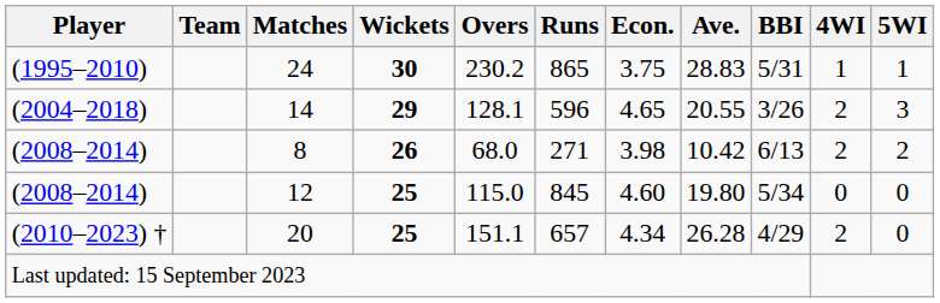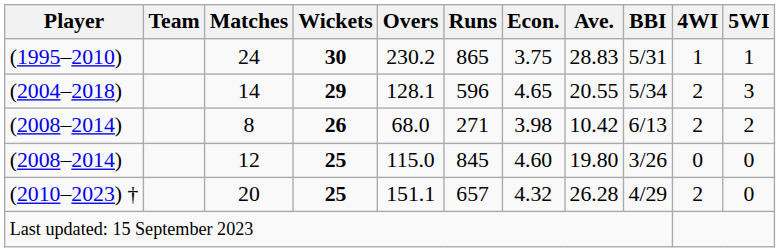 <table class="wikitable sortable">
 <tr>
 <th>Player</th>
 <th>Team</th>
 <th>Matches</th>
 <th>Wickets</th>
 <th>Overs</th>
 <th>Runs</th>
 <th>Econ.</th>
 <th>Ave.</th>
 <th>BBI</th>
 <th>4WI</th>
 <th>5WI</th>
 </tr>
 <tr>
 <td> (<a href='#'>1995</a>–<a href='#'>2010</a>)</td>
 <td></td>
 <td style="text-align:center;">24</td>
 <td style="text-align:center;"><strong>30</strong></td>
 <td style="text-align:center;">230.2</td>
 <td style="text-align:center;">865</td>
 <td style="text-align:center;">3.75</td>
 <td style="text-align:center;">28.83</td>
 <td style="text-align:center;">5/31</td>
 <td style="text-align:center;">1</td>
 <td style="text-align:center;">1</td>
 </tr>
 <tr>
 <td> (<a href='#'>2004</a>–<a href='#'>2018</a>)</td>
 <td></td>
 <td style="text-align:center;">14</td>
 <td style="text-align:center;"><strong>29</strong></td>
 <td style="text-align:center;">128.1</td>
 <td style="text-align:center;">596</td>
 <td style="text-align:center;">4.65</td>
 <td style="text-align:center;">20.55</td>
-<td style="text-align:center;">3/26</td>
+<td style="text-align:center;">5/34</td>
 <td style="text-align:center;">2</td>
 <td style="text-align:center;">3</td>
 </tr>
 <tr>
 <td> (<a href='#'>2008</a>–<a href='#'>2014</a>)</td>
 <td></td>
 <td style="text-align:center;">8</td>
 <td style="text-align:center;"><strong>26</strong></td>
 <td style="text-align:center;">68.0</td>
 <td style="text-align:center;">271</td>
 <td style="text-align:center;">3.98</td>
 <td style="text-align:center;">10.42</td>
 <td style="text-align:center;">6/13</td>
 <td style="text-align:center;">2</td>
 <td style="text-align:center;">2</td>
 </tr>
 <tr>
 <td> (<a href='#'>2008</a>–<a href='#'>2014</a>)</td>
 <td></td>
 <td style="text-align:center;">12</td>
 <td style="text-align:center;"><strong>25</strong></td>
 <td style="text-align:center;">115.0</td>
 <td style="text-align:center;">845</td>
 <td style="text-align:center;">4.60</td>
 <td style="text-align:center;">19.80</td>
-<td style="text-align:center;">5/34</td>
+<td style="text-align:center;">3/26</td>
 <td style="text-align:center;">0</td>
 <td style="text-align:center;">0</td>
 </tr>
 <tr>
 <td> (<a href='#'>2010</a>–<a href='#'>2023</a>) †</td>
 <td></td>
 <td style="text-align:center;">20</td>
 <td style="text-align:center;"><strong>25</strong></td>
 <td style="text-align:center;">151.1</td>
 <td style="text-align:center;">657</td>
-<td style="text-align:center;">4.34</td>
+<td style="text-align:center;">4.32</td>
 <td style="text-align:center;">26.28</td>
 <td style="text-align:center;">4/29</td>
 <td style="text-align:center;">2</td>
 <td style="text-align:center;">0</td>
 </tr>
 <tr>
 <td colspan="9"><small>Last updated: 15 September 2023</small></td>
 </tr>
 </table>
